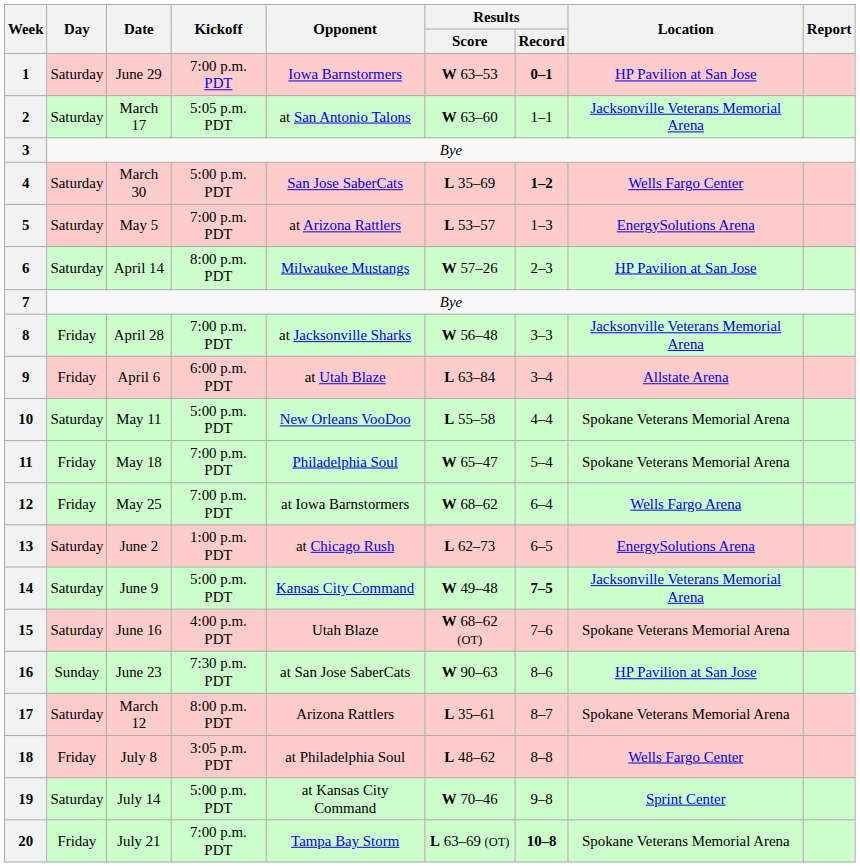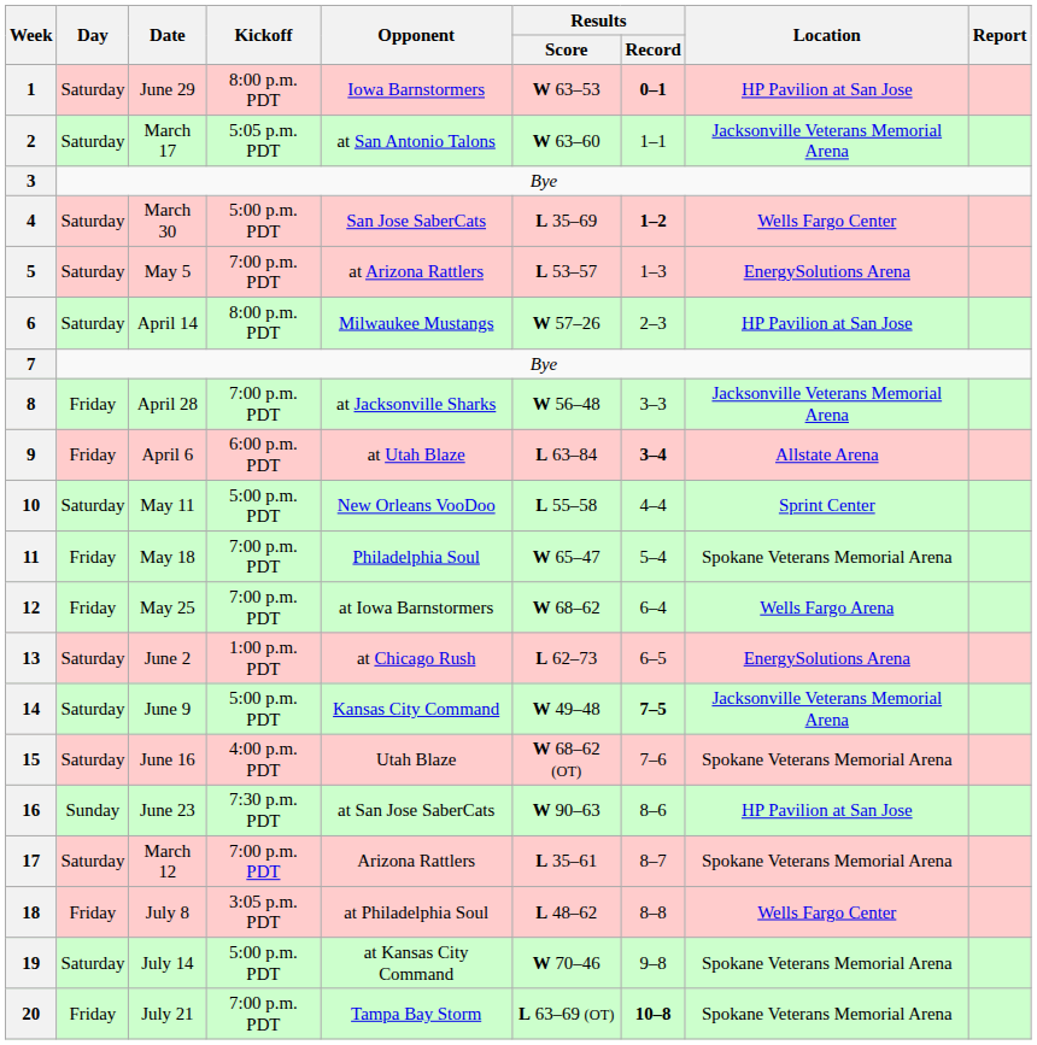 <table class="wikitable" style="font-size: 95%;">
 <tr>
 <th rowspan="2">Week</th>
 <th rowspan="2">Day</th>
 <th rowspan="2">Date</th>
 <th rowspan="2">Kickoff</th>
 <th rowspan="2">Opponent</th>
 <th colspan="2">Results</th>
 <th rowspan="2">Location</th>
 <th rowspan="2">Report</th>
 </tr>
 <tr>
 <th>Score</th>
 <th>Record</th>
 </tr>
 <tr style="background:#fcc">
 <th align="center">1</th>
 <td align="center">Saturday</td>
 <td align="center">June 29</td>
-<td align="center">7:00 p.m. <a href='#'>PDT</a></td>
+<td align="center">8:00 p.m. PDT</td>
 <td align="center"><a href='#'>Iowa Barnstormers</a></td>
 <td align="center"><strong>W</strong> 63–53</td>
 <td align="center"><strong>0–1</strong></td>
 <td align="center"><a href='#'>HP Pavilion at San Jose</a></td>
 <td align="center"></td>
 </tr>
 <tr style="background:#cfc">
 <th align="center">2</th>
 <td align="center">Saturday</td>
 <td align="center">March 17</td>
 <td align="center">5:05 p.m. PDT</td>
 <td align="center">at <a href='#'>San Antonio Talons</a></td>
 <td align="center"><strong>W</strong> 63–60</td>
 <td align="center">1–1</td>
 <td align="center"><a href='#'>Jacksonville Veterans Memorial Arena</a></td>
 <td align="center"></td>
 </tr>
 <tr style=>
 <th align="center">3</th>
 <td colspan="9" align="center" valign="middle"><em>Bye</em></td>
 </tr>
 <tr style="background:#fcc">
 <th align="center">4</th>
 <td align="center">Saturday</td>
 <td align="center">March 30</td>
 <td align="center">5:00 p.m. PDT</td>
 <td align="center"><a href='#'>San Jose SaberCats</a></td>
 <td align="center"><strong>L</strong> 35–69</td>
 <td align="center"><strong>1–2</strong></td>
 <td align="center"><a href='#'>Wells Fargo Center</a></td>
 <td align="center"></td>
 </tr>
 <tr style="background:#fcc">
 <th align="center">5</th>
 <td align="center">Saturday</td>
 <td align="center">May 5</td>
 <td align="center">7:00 p.m. PDT</td>
 <td align="center">at <a href='#'>Arizona Rattlers</a></td>
 <td align="center"><strong>L</strong> 53–57</td>
 <td align="center">1–3</td>
 <td align="center"><a href='#'>EnergySolutions Arena</a></td>
 <td align="center"></td>
 </tr>
 <tr style="background:#cfc">
 <th align="center">6</th>
 <td align="center">Saturday</td>
 <td align="center">April 14</td>
 <td align="center">8:00 p.m. PDT</td>
 <td align="center"><a href='#'>Milwaukee Mustangs</a></td>
 <td align="center"><strong>W</strong> 57–26</td>
 <td align="center">2–3</td>
 <td align="center"><a href='#'>HP Pavilion at San Jose</a></td>
 <td align="center"></td>
 </tr>
 <tr style=>
 <th align="center">7</th>
 <td colspan="9" align="center" valign="middle"><em>Bye</em></td>
 </tr>
 <tr style="background:#cfc">
 <th align="center">8</th>
 <td align="center">Friday</td>
 <td align="center">April 28</td>
 <td align="center">7:00 p.m. PDT</td>
 <td align="center">at <a href='#'>Jacksonville Sharks</a></td>
 <td align="center"><strong>W</strong> 56–48</td>
 <td align="center">3–3</td>
 <td align="center"><a href='#'>Jacksonville Veterans Memorial Arena</a></td>
 <td align="center"></td>
 </tr>
 <tr style="background:#fcc">
 <th align="center">9</th>
 <td align="center">Friday</td>
 <td align="center">April 6</td>
 <td align="center">6:00 p.m. PDT</td>
 <td align="center">at <a href='#'>Utah Blaze</a></td>
 <td align="center"><strong>L</strong> 63–84</td>
-<td align="center">3–4</td>
+<td align="center"><strong>3–4</strong></td>
 <td align="center"><a href='#'>Allstate Arena</a></td>
 <td align="center"></td>
 </tr>
 <tr style="background:#cfc">
 <th align="center">10</th>
 <td align="center">Saturday</td>
 <td align="center">May 11</td>
 <td align="center">5:00 p.m. PDT</td>
 <td align="center"><a href='#'>New Orleans VooDoo</a></td>
 <td align="center"><strong>L</strong> 55–58</td>
 <td align="center">4–4</td>
-<td align="center">Spokane Veterans Memorial Arena</td>
+<td align="center"><a href='#'>Sprint Center</a></td>
 <td align="center"></td>
 </tr>
 <tr style="background:#cfc">
 <th align="center">11</th>
 <td align="center">Friday</td>
 <td align="center">May 18</td>
 <td align="center">7:00 p.m. PDT</td>
 <td align="center"><a href='#'>Philadelphia Soul</a></td>
 <td align="center"><strong>W</strong> 65–47</td>
 <td align="center">5–4</td>
 <td align="center">Spokane Veterans Memorial Arena</td>
 <td align="center"></td>
 </tr>
 <tr style="background:#cfc">
 <th align="center">12</th>
 <td align="center">Friday</td>
 <td align="center">May 25</td>
 <td align="center">7:00 p.m. PDT</td>
 <td align="center">at Iowa Barnstormers</td>
 <td align="center"><strong>W</strong> 68–62</td>
 <td align="center">6–4</td>
 <td align="center"><a href='#'>Wells Fargo Arena</a></td>
 <td align="center"></td>
 </tr>
 <tr style="background:#fcc">
 <th align="center">13</th>
 <td align="center">Saturday</td>
 <td align="center">June 2</td>
 <td align="center">1:00 p.m. PDT</td>
 <td align="center">at <a href='#'>Chicago Rush</a></td>
 <td align="center"><strong>L</strong> 62–73</td>
 <td align="center">6–5</td>
 <td align="center"><a href='#'>EnergySolutions Arena</a></td>
 <td align="center"></td>
 </tr>
 <tr style="background:#cfc">
 <th align="center">14</th>
 <td align="center">Saturday</td>
 <td align="center">June 9</td>
 <td align="center">5:00 p.m. PDT</td>
 <td align="center"><a href='#'>Kansas City Command</a></td>
 <td align="center"><strong>W</strong> 49–48</td>
 <td align="center"><strong>7–5</strong></td>
 <td align="center"><a href='#'>Jacksonville Veterans Memorial Arena</a></td>
 <td align="center"></td>
 </tr>
 <tr style="background:#fcc">
 <th align="center">15</th>
 <td align="center">Saturday</td>
 <td align="center">June 16</td>
 <td align="center">4:00 p.m. PDT</td>
 <td align="center">Utah Blaze</td>
 <td align="center"><strong>W</strong> 68–62 <small>(OT)</small></td>
 <td align="center">7–6</td>
 <td align="center">Spokane Veterans Memorial Arena</td>
 <td align="center"></td>
 </tr>
 <tr style="background:#cfc">
 <th align="center">16</th>
 <td align="center">Sunday</td>
 <td align="center">June 23</td>
 <td align="center">7:30 p.m. PDT</td>
 <td align="center">at San Jose SaberCats</td>
 <td align="center"><strong>W</strong> 90–63</td>
 <td align="center">8–6</td>
 <td align="center"><a href='#'>HP Pavilion at San Jose</a></td>
 <td align="center"></td>
 </tr>
 <tr style="background:#fcc">
 <th align="center">17</th>
 <td align="center">Saturday</td>
 <td align="center">March 12</td>
-<td align="center">8:00 p.m. PDT</td>
+<td align="center">7:00 p.m. <a href='#'>PDT</a></td>
 <td align="center">Arizona Rattlers</td>
 <td align="center"><strong>L</strong> 35–61</td>
 <td align="center">8–7</td>
 <td align="center">Spokane Veterans Memorial Arena</td>
 <td align="center"></td>
 </tr>
 <tr style="background:#fcc">
 <th align="center">18</th>
 <td align="center">Friday</td>
 <td align="center">July 8</td>
 <td align="center">3:05 p.m. PDT</td>
 <td align="center">at Philadelphia Soul</td>
 <td align="center"><strong>L</strong> 48–62</td>
 <td align="center">8–8</td>
 <td align="center"><a href='#'>Wells Fargo Center</a></td>
 <td align="center"></td>
 </tr>
 <tr style="background:#cfc">
 <th align="center">19</th>
 <td align="center">Saturday</td>
 <td align="center">July 14</td>
 <td align="center">5:00 p.m. PDT</td>
 <td align="center">at Kansas City Command</td>
 <td align="center"><strong>W</strong> 70–46</td>
 <td align="center">9–8</td>
-<td align="center"><a href='#'>Sprint Center</a></td>
+<td align="center">Spokane Veterans Memorial Arena</td>
 <td align="center"></td>
 </tr>
 <tr style="background:#cfc">
 <th align="center">20</th>
 <td align="center">Friday</td>
 <td align="center">July 21</td>
 <td align="center">7:00 p.m. PDT</td>
 <td align="center"><a href='#'>Tampa Bay Storm</a></td>
 <td align="center"><strong>L</strong> 63–69 <small>(OT)</small></td>
 <td align="center"><strong>10–8</strong></td>
 <td align="center">Spokane Veterans Memorial Arena</td>
 <td align="center"></td>
 </tr>
 </table>
